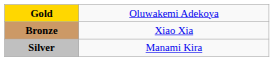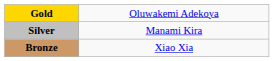 <table class="wikitable" style=" text-align:center; font-size:110%;" width="35%">
 <tr>
 <td bgcolor="gold"><strong>Gold</strong></td>
 <td><a href='#'>Oluwakemi Adekoya</a><br></td>
 </tr>
 <tr>
+<td bgcolor="silver"><strong>Silver</strong></td>
+<td><a href='#'>Manami Kira</a><br></td>
+</tr>
+<tr>
 <td bgcolor="CC9966"><strong>Bronze</strong></td>
 <td><a href='#'>Xiao Xia</a><br></td>
 </tr>
-<tr>
-<td bgcolor="silver"><strong>Silver</strong></td>
-<td><a href='#'>Manami Kira</a><br></td>
-</tr>
 </table>
